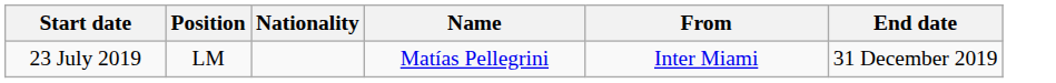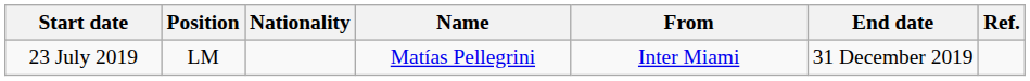 <table class="wikitable" style="text-align:center; font-size:90%; ">
 <tr>
 <th style="background:#; color:#; width:100px;">Start date</th>
 <th style="background:#; color:#; width:50px;">Position</th>
 <th style="background:#; color:#; width:50px;">Nationality</th>
 <th style="background:#; color:#; width:140px;">Name</th>
 <th style="background:#; color:#; width:155px;">From</th>
 <th style="background:#; color:#; width:110px;">End date</th>
+<th style="background:#; color:#; width:25px;">Ref.</th>
 </tr>
 <tr>
 <td>23 July 2019</td>
 <td>LM</td>
 <td></td>
 <td><a href='#'>Matías Pellegrini</a></td>
 <td> <a href='#'>Inter Miami</a></td>
 <td>31 December 2019</td>
+<td></td>
 </tr>
 </table>
